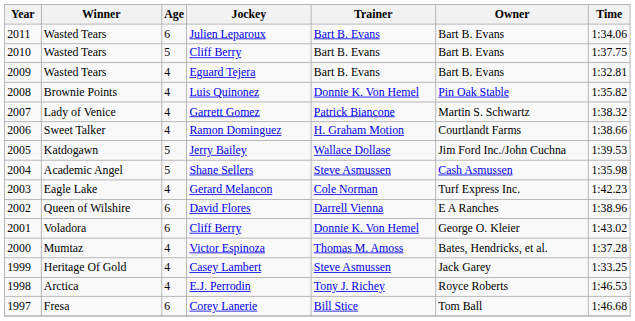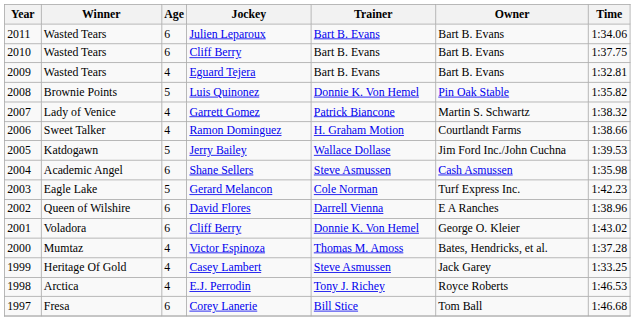 <table class="wikitable sortable" style="font-size:90%">
 <tr>
 <th style="width:38px">Year<br></th>
 <th style="width:140px">Winner<br></th>
 <th>Age<br></th>
 <th style="width:145px">Jockey<br></th>
 <th style="width:145px">Trainer<br></th>
 <th style="width:180px">Owner<br></th>
 <th>Time</th>
 </tr>
 <tr>
 <td>2011</td>
 <td>Wasted Tears</td>
 <td>6</td>
 <td><a href='#'>Julien Leparoux</a></td>
 <td><a href='#'>Bart B. Evans</a></td>
 <td>Bart B. Evans</td>
 <td>1:34.06</td>
 </tr>
 <tr>
 <td>2010</td>
 <td>Wasted Tears</td>
-<td>5</td>
+<td>6</td>
 <td><a href='#'>Cliff Berry</a></td>
 <td>Bart B. Evans</td>
 <td>Bart B. Evans</td>
 <td>1:37.75</td>
 </tr>
 <tr>
 <td>2009</td>
 <td>Wasted Tears</td>
 <td>4</td>
 <td><a href='#'>Eguard Tejera</a></td>
 <td>Bart B. Evans</td>
 <td>Bart B. Evans</td>
 <td>1:32.81</td>
 </tr>
 <tr>
 <td>2008</td>
 <td>Brownie Points</td>
-<td>4</td>
+<td>5</td>
 <td><a href='#'>Luis Quinonez</a></td>
 <td><a href='#'>Donnie K. Von Hemel</a></td>
 <td><a href='#'>Pin Oak Stable</a></td>
 <td>1:35.82</td>
 </tr>
 <tr>
 <td>2007</td>
 <td>Lady of Venice</td>
 <td>4</td>
 <td><a href='#'>Garrett Gomez</a></td>
 <td><a href='#'>Patrick Biancone</a></td>
 <td>Martin S. Schwartz</td>
 <td>1:38.32</td>
 </tr>
 <tr>
 <td>2006</td>
 <td>Sweet Talker</td>
 <td>4</td>
 <td><a href='#'>Ramon Dominguez</a></td>
 <td><a href='#'>H. Graham Motion</a></td>
 <td>Courtlandt Farms</td>
 <td>1:38.66</td>
 </tr>
 <tr>
 <td>2005</td>
 <td>Katdogawn</td>
 <td>5</td>
 <td><a href='#'>Jerry Bailey</a></td>
 <td><a href='#'>Wallace Dollase</a></td>
 <td>Jim Ford Inc./John Cuchna</td>
 <td>1:39.53</td>
 </tr>
 <tr>
 <td>2004</td>
 <td>Academic Angel</td>
-<td>5</td>
+<td>6</td>
 <td><a href='#'>Shane Sellers</a></td>
 <td><a href='#'>Steve Asmussen</a></td>
 <td><a href='#'>Cash Asmussen</a></td>
 <td>1:35.98</td>
 </tr>
 <tr>
 <td>2003</td>
 <td>Eagle Lake</td>
-<td>4</td>
+<td>5</td>
 <td><a href='#'>Gerard Melancon</a></td>
 <td><a href='#'>Cole Norman</a></td>
 <td>Turf Express Inc.</td>
 <td>1:42.23</td>
 </tr>
 <tr>
 <td>2002</td>
 <td>Queen of Wilshire</td>
 <td>6</td>
 <td><a href='#'>David Flores</a></td>
 <td><a href='#'>Darrell Vienna</a></td>
 <td>E A Ranches</td>
 <td>1:38.96</td>
 </tr>
 <tr>
 <td>2001</td>
 <td>Voladora</td>
 <td>6</td>
 <td><a href='#'>Cliff Berry</a></td>
 <td><a href='#'>Donnie K. Von Hemel</a></td>
 <td>George O. Kleier</td>
 <td>1:43.02</td>
 </tr>
 <tr>
 <td>2000</td>
 <td>Mumtaz</td>
 <td>4</td>
 <td><a href='#'>Victor Espinoza</a></td>
 <td><a href='#'>Thomas M. Amoss</a></td>
 <td>Bates, Hendricks, et al.</td>
 <td>1:37.28</td>
 </tr>
 <tr>
 <td>1999</td>
 <td>Heritage Of Gold</td>
 <td>4</td>
 <td><a href='#'>Casey Lambert</a></td>
 <td><a href='#'>Steve Asmussen</a></td>
 <td>Jack Garey</td>
 <td>1:33.25</td>
 </tr>
 <tr>
 <td>1998</td>
 <td>Arctica</td>
 <td>4</td>
 <td><a href='#'>E.J. Perrodin</a></td>
 <td><a href='#'>Tony J. Richey</a></td>
 <td>Royce Roberts</td>
 <td>1:46.53</td>
 </tr>
 <tr>
 <td>1997</td>
 <td>Fresa</td>
 <td>6</td>
 <td><a href='#'>Corey Lanerie</a></td>
 <td><a href='#'>Bill Stice</a></td>
 <td>Tom Ball</td>
 <td>1:46.68</td>
 </tr>
 <tr>
 </tr>
 </table>
